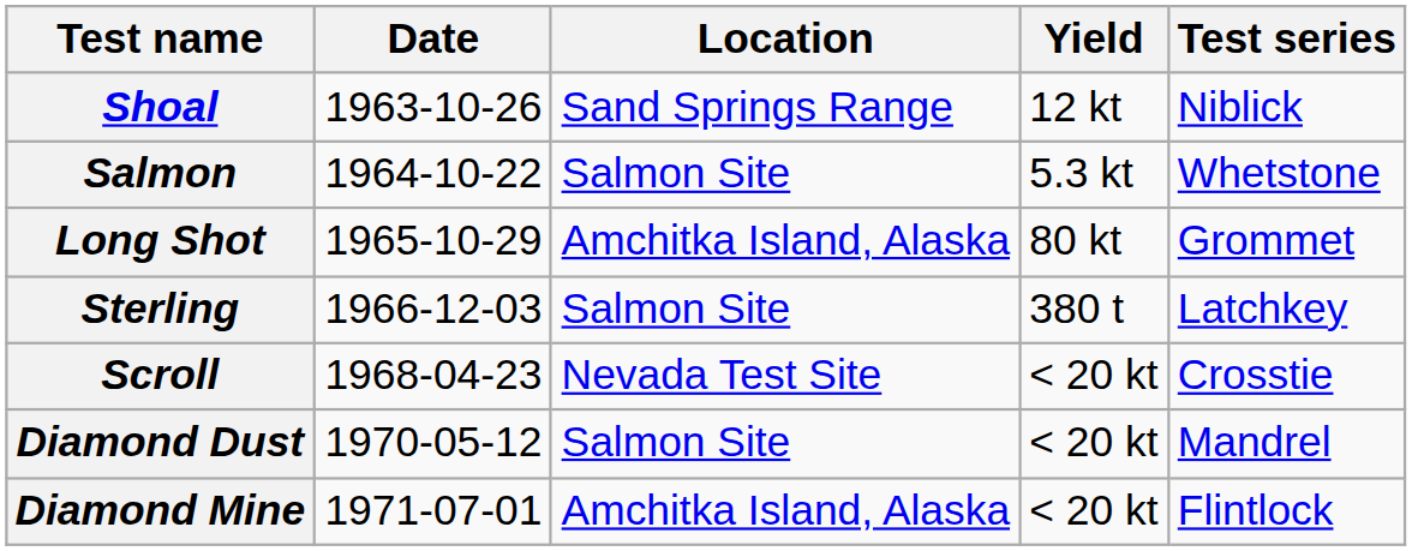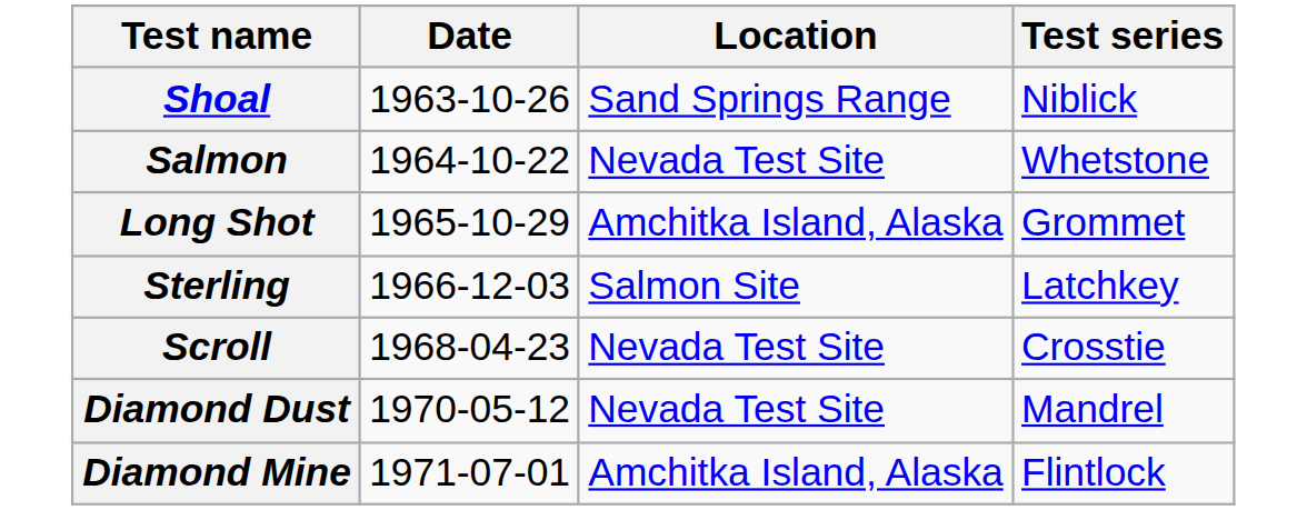 <table class="sortable wikitable" style="margin:auto;">
 <tr>
 <th>Test name</th>
 <th>Date</th>
 <th>Location</th>
-<th>Yield</th>
 <th>Test series</th>
 </tr>
 <tr>
 <th><em><a href='#'>Shoal</a></em></th>
 <td>1963-10-26</td>
 <td><a href='#'>Sand Springs Range</a> </td>
-<td>12 kt</td>
 <td><a href='#'>Niblick</a></td>
 </tr>
 <tr>
 <th><em>Salmon</em></th>
 <td>1964-10-22</td>
-<td><a href='#'>Salmon Site</a> </td>
-<td>5.3 kt</td>
+<td><a href='#'>Nevada Test Site</a> </td>
 <td><a href='#'>Whetstone</a></td>
 </tr>
 <tr>
 <th><em>Long Shot</em></th>
 <td>1965-10-29</td>
 <td><a href='#'>Amchitka Island, Alaska</a> </td>
-<td>80 kt</td>
 <td><a href='#'>Grommet</a></td>
 </tr>
 <tr>
 <th><em>Sterling</em></th>
 <td>1966-12-03</td>
 <td><a href='#'>Salmon Site</a> </td>
-<td>380 t</td>
 <td><a href='#'>Latchkey</a></td>
 </tr>
 <tr>
 <th><em>Scroll</em></th>
 <td>1968-04-23</td>
 <td><a href='#'>Nevada Test Site</a> </td>
-<td>< 20 kt</td>
 <td><a href='#'>Crosstie</a></td>
 </tr>
 <tr>
 <th><em>Diamond Dust</em></th>
 <td>1970-05-12</td>
-<td><a href='#'>Salmon Site</a> </td>
-<td>< 20 kt</td>
+<td><a href='#'>Nevada Test Site</a> </td>
 <td><a href='#'>Mandrel</a></td>
 </tr>
 <tr>
 <th><em>Diamond Mine</em></th>
 <td>1971-07-01</td>
 <td><a href='#'>Amchitka Island, Alaska</a> </td>
-<td>< 20 kt</td>
 <td><a href='#'>Flintlock</a></td>
 </tr>
 </table>
